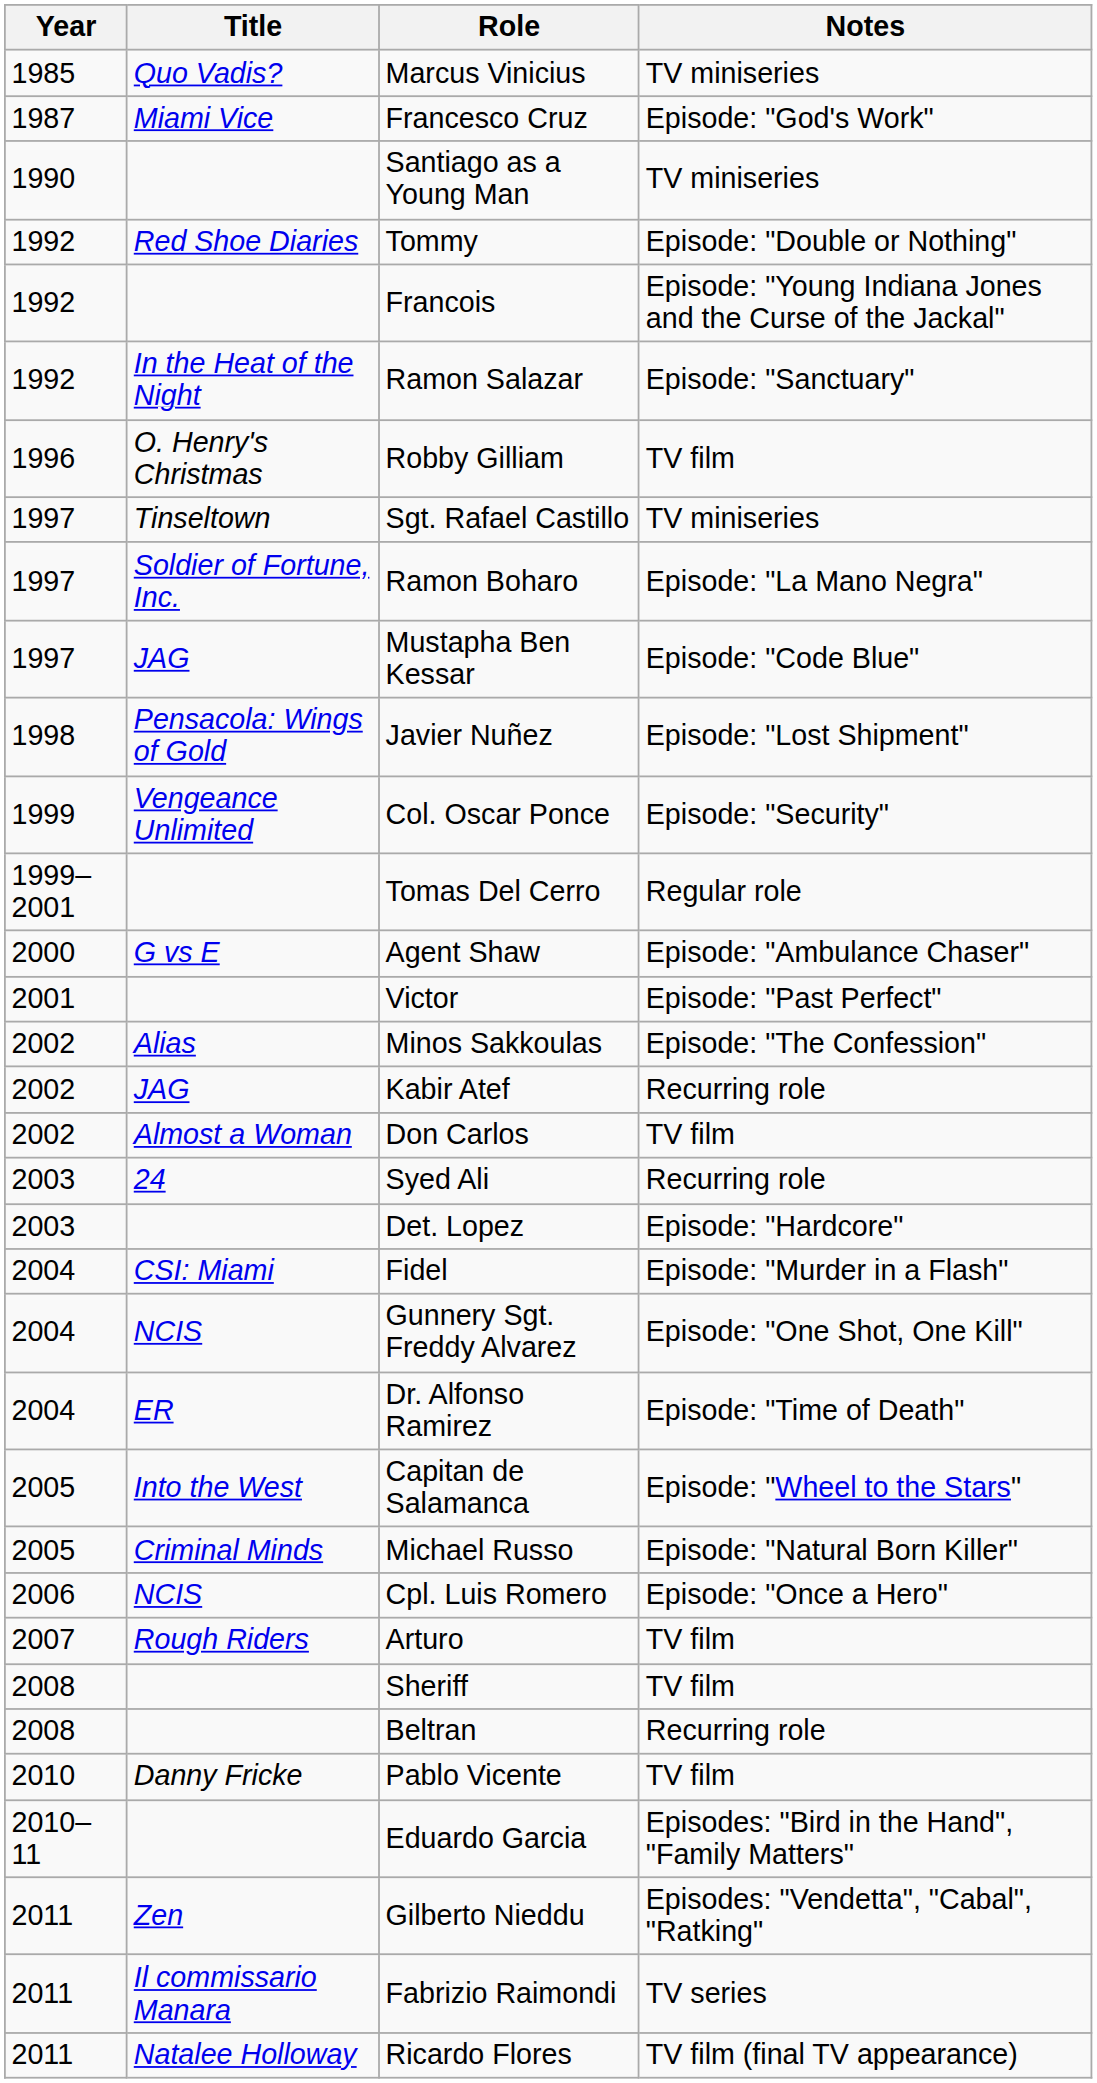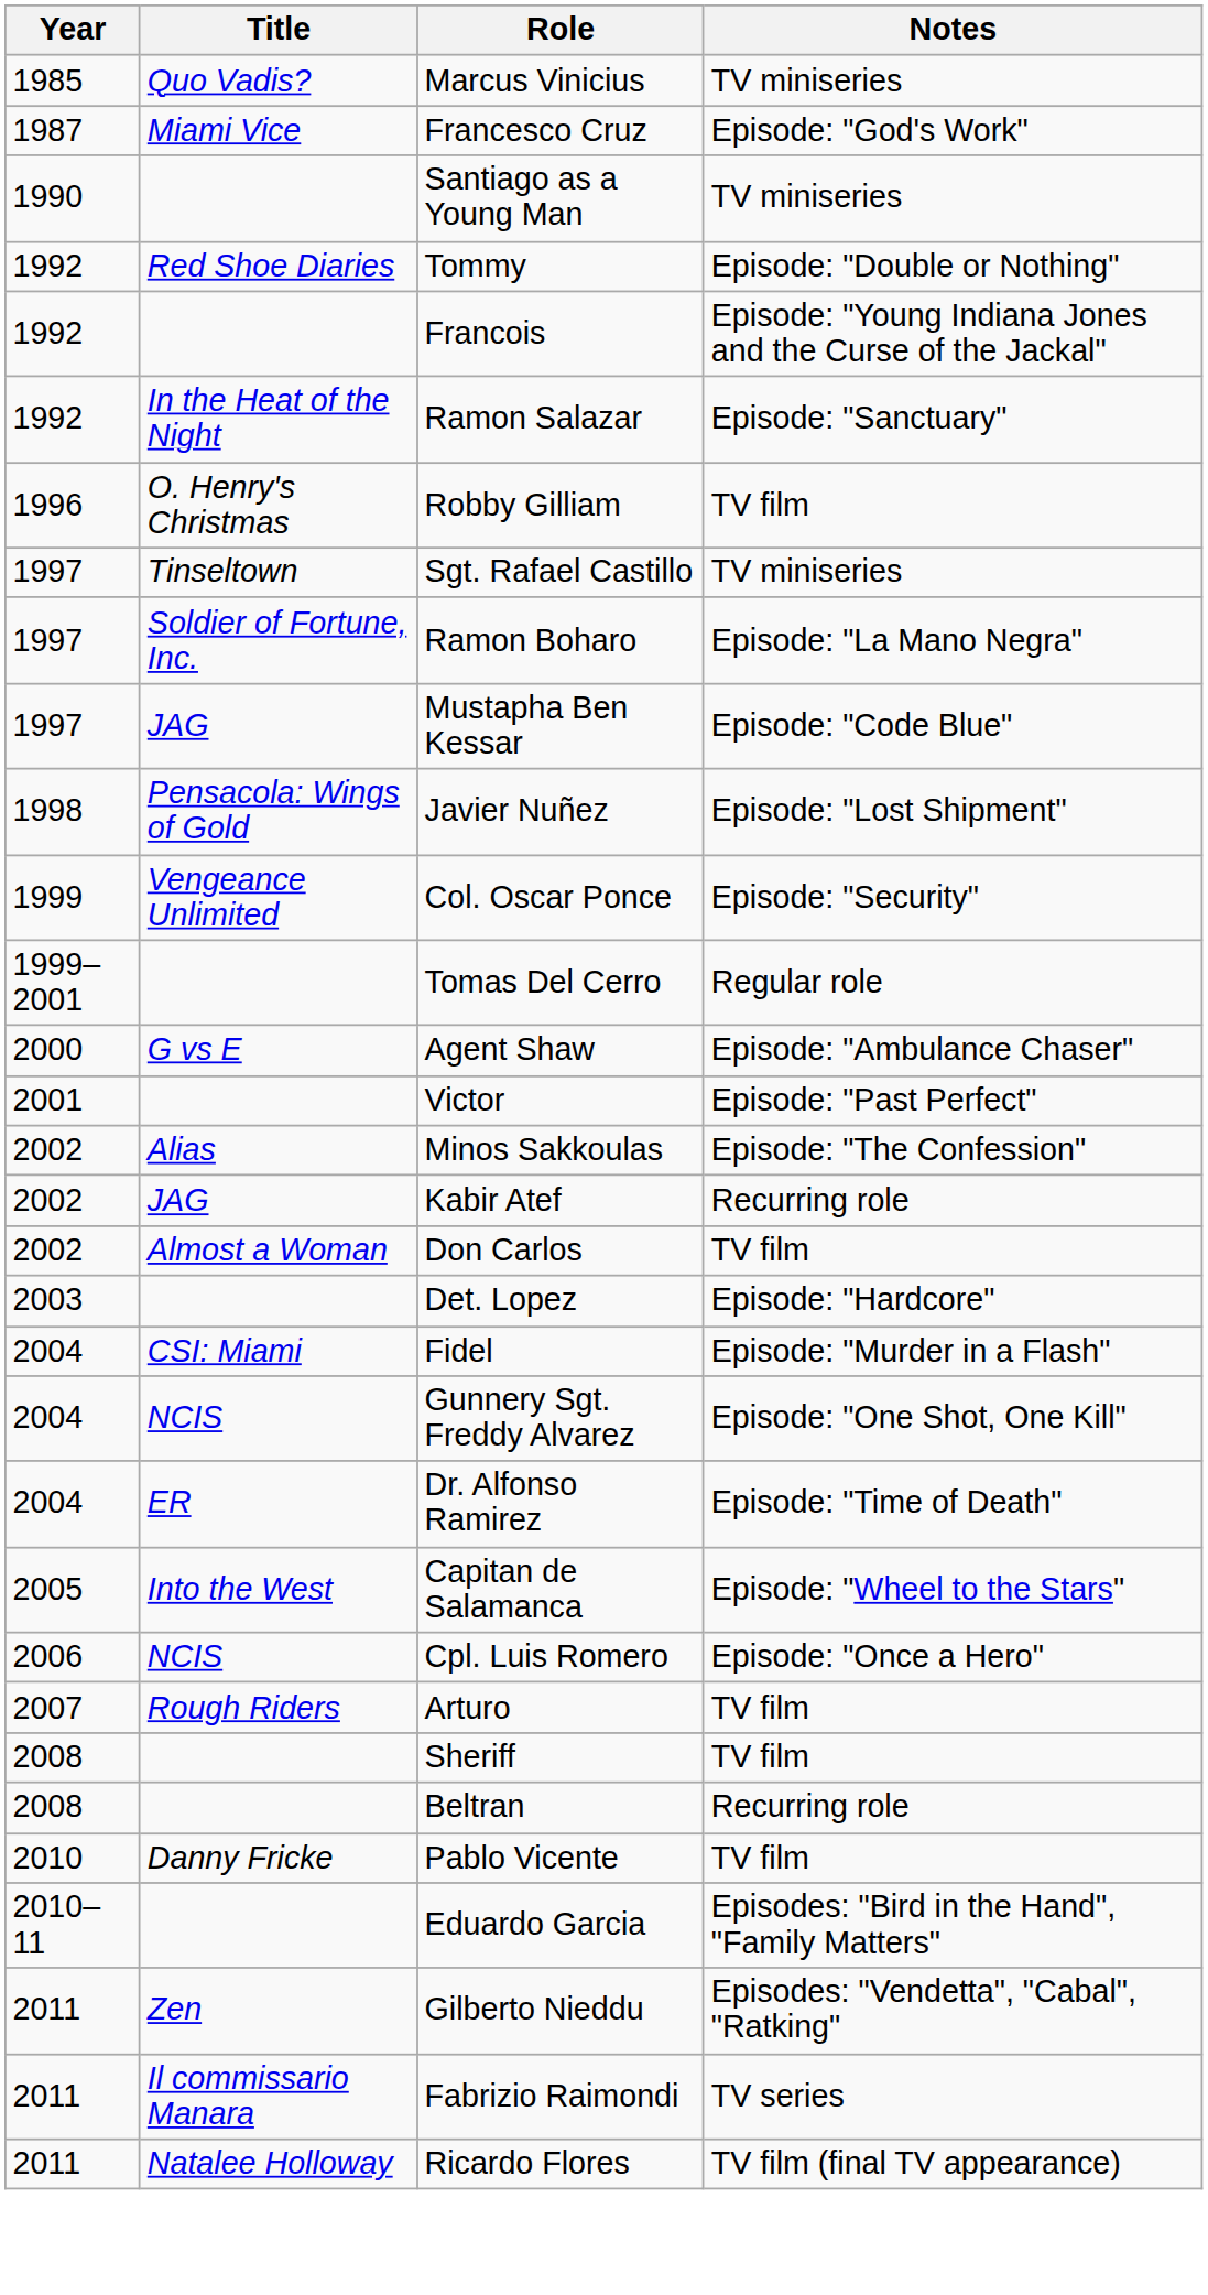 <table class="wikitable sortable">
 <tr>
 <th>Year</th>
 <th>Title</th>
 <th>Role</th>
 <th class="unsortable">Notes</th>
 </tr>
 <tr>
 <td>1985</td>
 <td><em><a href='#'>Quo Vadis?</a></em></td>
 <td>Marcus Vinicius</td>
 <td>TV miniseries</td>
 </tr>
 <tr>
 <td>1987</td>
 <td><em><a href='#'>Miami Vice</a></em></td>
 <td>Francesco Cruz</td>
 <td>Episode: "God's Work"</td>
 </tr>
 <tr>
 <td>1990</td>
 <td><em></em></td>
 <td>Santiago as a Young Man</td>
 <td>TV miniseries</td>
 </tr>
 <tr>
 <td>1992</td>
 <td><em><a href='#'>Red Shoe Diaries</a></em></td>
 <td>Tommy</td>
 <td>Episode: "Double or Nothing"</td>
 </tr>
 <tr>
 <td>1992</td>
 <td><em></em></td>
 <td>Francois</td>
 <td>Episode: "Young Indiana Jones and the Curse of the Jackal"</td>
 </tr>
 <tr>
 <td>1992</td>
 <td><em><a href='#'>In the Heat of the Night</a></em></td>
 <td>Ramon Salazar</td>
 <td>Episode: "Sanctuary"</td>
 </tr>
 <tr>
 <td>1996</td>
 <td><em>O. Henry's Christmas</em></td>
 <td>Robby Gilliam</td>
 <td>TV film</td>
 </tr>
 <tr>
 <td>1997</td>
 <td><em>Tinseltown</em></td>
 <td>Sgt. Rafael Castillo</td>
 <td>TV miniseries</td>
 </tr>
 <tr>
 <td>1997</td>
 <td><em><a href='#'>Soldier of Fortune, Inc.</a></em></td>
 <td>Ramon Boharo</td>
 <td>Episode: "La Mano Negra"</td>
 </tr>
 <tr>
 <td>1997</td>
 <td><em><a href='#'>JAG</a></em></td>
 <td>Mustapha Ben Kessar</td>
 <td>Episode: "Code Blue"</td>
 </tr>
 <tr>
 <td>1998</td>
 <td><em><a href='#'>Pensacola: Wings of Gold</a></em></td>
 <td>Javier Nuñez</td>
 <td>Episode: "Lost Shipment"</td>
 </tr>
 <tr>
 <td>1999</td>
 <td><em><a href='#'>Vengeance Unlimited</a></em></td>
 <td>Col. Oscar Ponce</td>
 <td>Episode: "Security"</td>
 </tr>
 <tr>
 <td>1999–2001</td>
 <td><em></em></td>
 <td>Tomas Del Cerro</td>
 <td>Regular role</td>
 </tr>
 <tr>
 <td>2000</td>
 <td><em><a href='#'>G vs E</a></em></td>
 <td>Agent Shaw</td>
 <td>Episode: "Ambulance Chaser"</td>
 </tr>
 <tr>
 <td>2001</td>
 <td><em></em></td>
 <td>Victor</td>
 <td>Episode: "Past Perfect"</td>
 </tr>
 <tr>
 <td>2002</td>
 <td><em><a href='#'>Alias</a></em></td>
 <td>Minos Sakkoulas</td>
 <td>Episode: "The Confession"</td>
 </tr>
 <tr>
 <td>2002</td>
 <td><em><a href='#'>JAG</a></em></td>
 <td>Kabir Atef</td>
 <td>Recurring role</td>
 </tr>
 <tr>
 <td>2002</td>
 <td><em><a href='#'>Almost a Woman</a></em></td>
 <td>Don Carlos</td>
 <td>TV film</td>
 </tr>
 <tr>
 <td>2003</td>
-<td><em><a href='#'>24</a></em></td>
-<td>Syed Ali</td>
-<td>Recurring role</td>
-</tr>
-<tr>
-<td>2003</td>
 <td><em></em></td>
 <td>Det. Lopez</td>
 <td>Episode: "Hardcore"</td>
 </tr>
 <tr>
 <td>2004</td>
 <td><em><a href='#'>CSI: Miami</a></em></td>
 <td>Fidel</td>
 <td>Episode: "Murder in a Flash"</td>
 </tr>
 <tr>
 <td>2004</td>
 <td><em><a href='#'>NCIS</a></em></td>
 <td>Gunnery Sgt. Freddy Alvarez</td>
 <td>Episode: "One Shot, One Kill"</td>
 </tr>
 <tr>
 <td>2004</td>
 <td><em><a href='#'>ER</a></em></td>
 <td>Dr. Alfonso Ramirez</td>
 <td>Episode: "Time of Death"</td>
 </tr>
 <tr>
 <td>2005</td>
 <td><em><a href='#'>Into the West</a></em></td>
 <td>Capitan de Salamanca</td>
 <td>Episode: "<a href='#'>Wheel to the Stars</a>"</td>
-</tr>
-<tr>
-<td>2005</td>
-<td><em><a href='#'>Criminal Minds</a></em></td>
-<td>Michael Russo</td>
-<td>Episode: "Natural Born Killer"</td>
 </tr>
 <tr>
 <td>2006</td>
 <td><em><a href='#'>NCIS</a></em></td>
 <td>Cpl. Luis Romero</td>
 <td>Episode: "Once a Hero"</td>
 </tr>
 <tr>
 <td>2007</td>
 <td><em><a href='#'>Rough Riders</a></em></td>
 <td>Arturo</td>
 <td>TV film</td>
 </tr>
 <tr>
 <td>2008</td>
 <td><em></em></td>
 <td>Sheriff</td>
 <td>TV film</td>
 </tr>
 <tr>
 <td>2008</td>
 <td><em></em></td>
 <td>Beltran</td>
 <td>Recurring role</td>
 </tr>
 <tr>
 <td>2010</td>
 <td><em>Danny Fricke</em></td>
 <td>Pablo Vicente</td>
 <td>TV film</td>
 </tr>
 <tr>
 <td>2010–11</td>
 <td><em></em></td>
 <td>Eduardo Garcia</td>
 <td>Episodes: "Bird in the Hand", "Family Matters"</td>
 </tr>
 <tr>
 <td>2011</td>
 <td><em><a href='#'>Zen</a></em></td>
 <td>Gilberto Nieddu</td>
 <td>Episodes: "Vendetta", "Cabal", "Ratking"</td>
 </tr>
 <tr>
 <td>2011</td>
 <td><em><a href='#'>Il commissario Manara</a></em></td>
 <td>Fabrizio Raimondi</td>
 <td>TV series</td>
 </tr>
 <tr>
 <td>2011</td>
 <td><em><a href='#'>Natalee Holloway</a></em></td>
 <td>Ricardo Flores</td>
 <td>TV film (final TV appearance)</td>
 </tr>
 </table>
